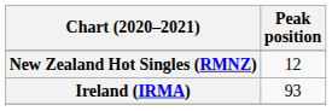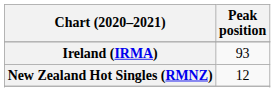 <table class="wikitable sortable plainrowheaders" style="text-align:center">
 <tr>
 <th scope="col">Chart (2020–2021)</th>
 <th scope="col">Peak<br>position</th>
 </tr>
 <tr>
 </tr>
 <tr>
 </tr>
 <tr>
+<th scope="row">Ireland (<a href='#'>IRMA</a>)</th>
+<td>93</td>
+</tr>
+<tr>
 <th scope="row">New Zealand Hot Singles (<a href='#'>RMNZ</a>)</th>
 <td>12</td>
-</tr>
-<tr>
-<th scope="row">Ireland (<a href='#'>IRMA</a>)</th>
-<td>93</td>
 </tr>
 <tr>
 </tr>
 <tr>
 </tr>
 </table>
